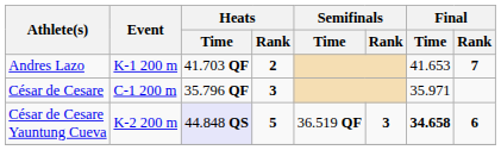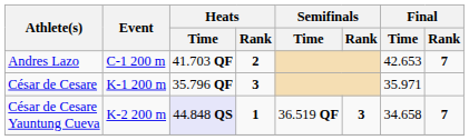 <table class="wikitable" border="1" style="font-size:90%">
 <tr>
 <th rowspan=2>Athlete(s)</th>
 <th rowspan=2>Event</th>
 <th colspan=2>Heats</th>
 <th colspan=2>Semifinals</th>
 <th colspan=2>Final</th>
 </tr>
 <tr>
 <th>Time</th>
 <th>Rank</th>
 <th>Time</th>
 <th>Rank</th>
 <th>Time</th>
 <th>Rank</th>
 </tr>
 <tr>
 <td><a href='#'>Andres Lazo</a></td>
-<td><a href='#'>K-1 200 m</a></td>
+<td><a href='#'>C-1 200 m</a></td>
 <td align=center>41.703 <strong>QF</strong></td>
 <td align=center><strong>2</strong></td>
 <td bgcolor=wheat colspan="2"></td>
-<td align=center>41.653</td>
+<td align=center>42.653</td>
 <td align=center><strong>7</strong></td>
 </tr>
 <tr>
 <td><a href='#'>César de Cesare</a></td>
-<td><a href='#'>C-1 200 m</a></td>
+<td><a href='#'>K-1 200 m</a></td>
 <td align=center>35.796 <strong>QF</strong></td>
 <td align=center><strong>3</strong></td>
 <td bgcolor=wheat colspan="2"></td>
 <td align=center>35.971</td>
 <td align=center></td>
 </tr>
 <tr>
 <td><a href='#'>César de Cesare</a><br><a href='#'>Yauntung Cueva</a></td>
 <td><a href='#'>K-2 200 m</a></td>
 <td align=center style="background: lavender;">44.848 <strong>QS</strong></td>
-<td align=center><strong>5</strong></td>
+<td align=center><strong>1</strong></td>
 <td align=center>36.519 <strong>QF</strong></td>
 <td align=center><strong>3</strong></td>
-<td align=center><strong>34.658</strong></td>
-<td align=center><strong>6</strong></td>
+<td align=center>34.658</td>
+<td align=center><strong>7</strong></td>
 </tr>
 <tr>
 </tr>
 </table>
